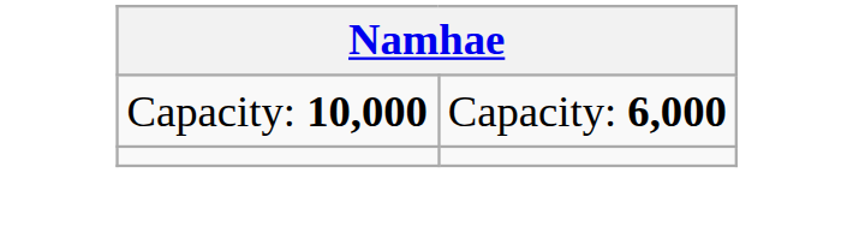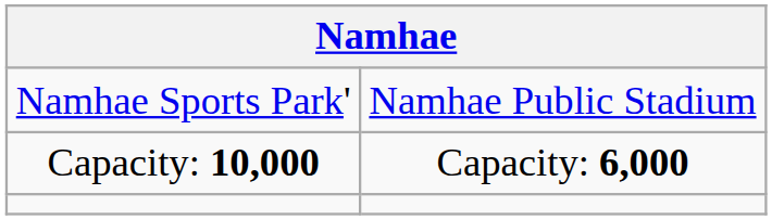 <table class="wikitable" style="text-align:center;margin:1em auto;">
 <tr>
 <th colspan=2><a href='#'>Namhae</a></th>
+</tr>
+<tr>
+<td><a href='#'>Namhae Sports Park</a>'</td>
+<td><a href='#'>Namhae Public Stadium</a></td>
 </tr>
 <tr>
 <td>Capacity: <strong>10,000</strong></td>
 <td>Capacity: <strong>6,000</strong></td>
 </tr>
 <tr>
 <td></td>
 <td></td>
 </tr>
 </table>
